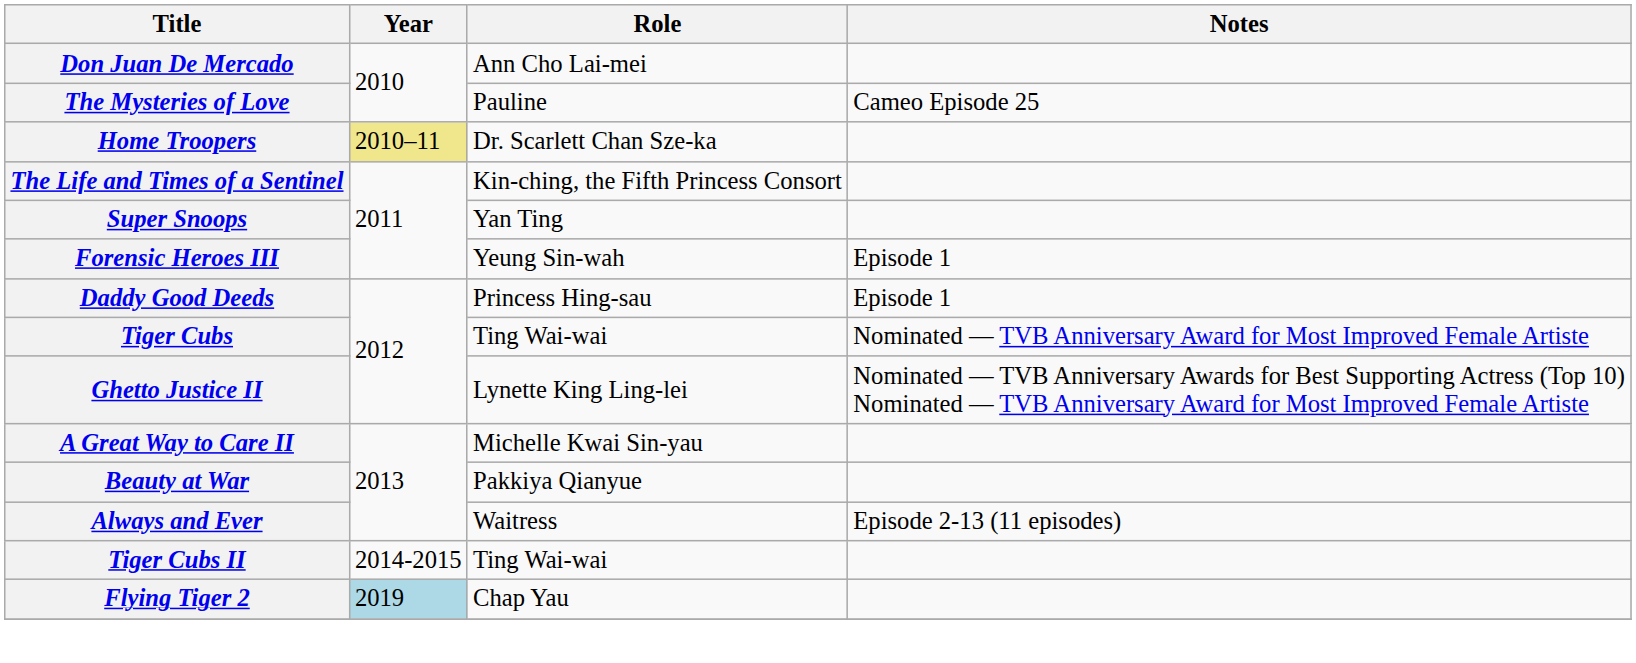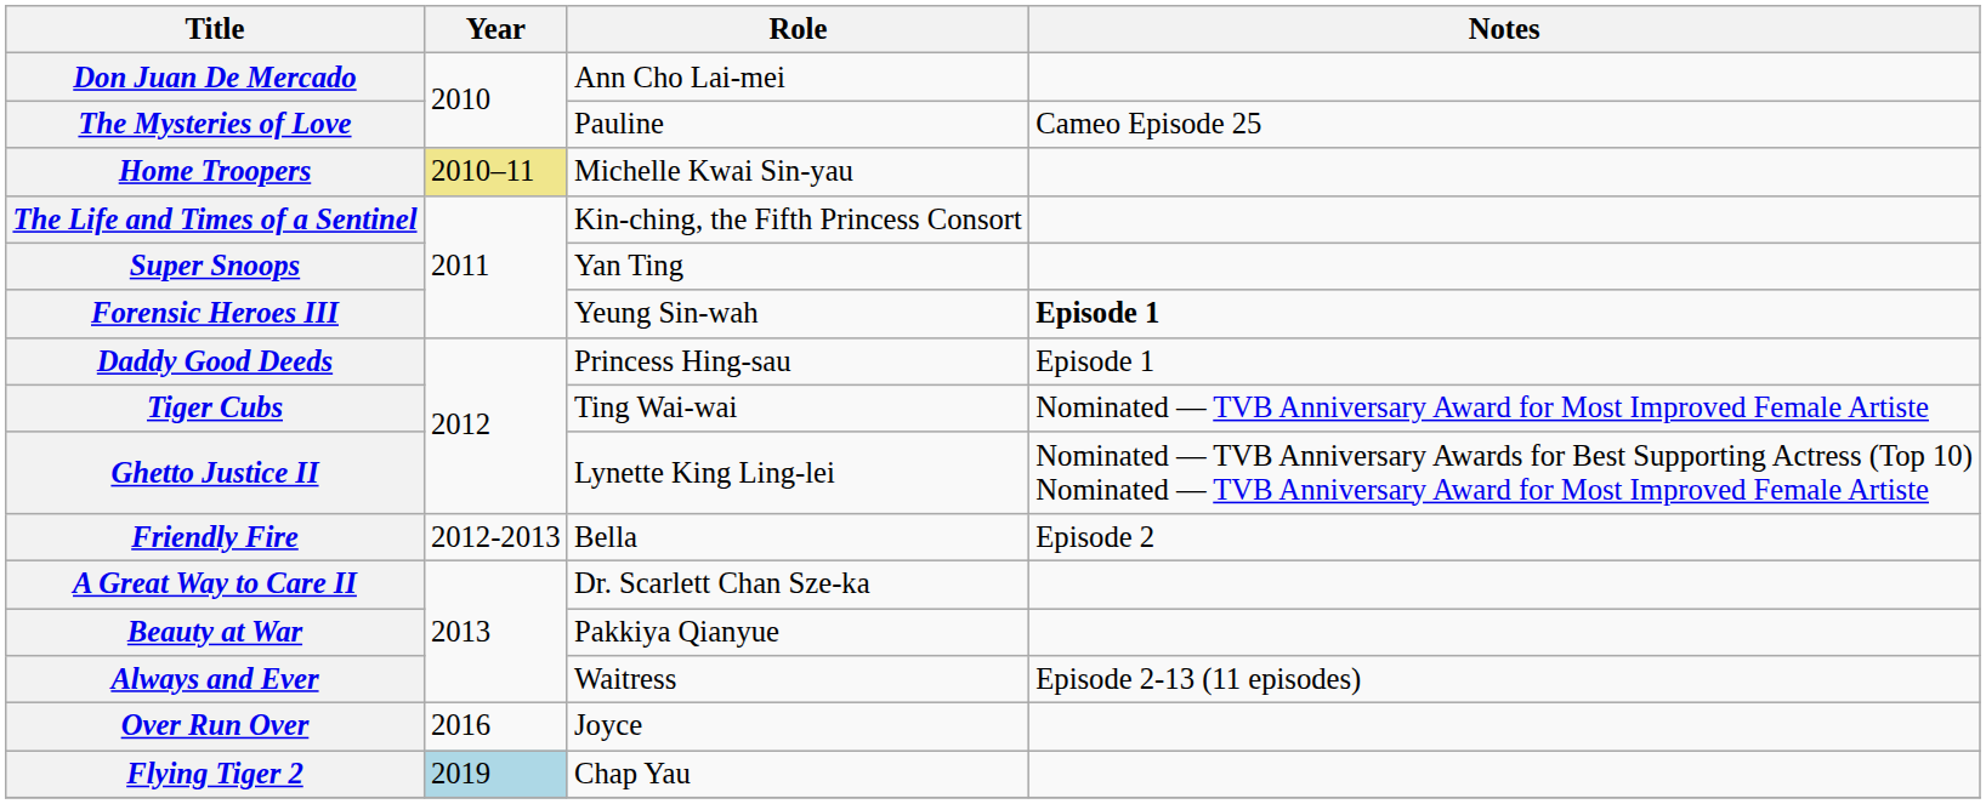 <table class="wikitable plainrowheaders sortable">
 <tr>
 <th>Title</th>
 <th>Year</th>
 <th>Role</th>
 <th class="unsortable">Notes</th>
 </tr>
 <tr>
 <th scope="row"><em><a href='#'>Don Juan De Mercado</a></em></th>
 <td rowspan="2">2010</td>
 <td>Ann Cho Lai-mei</td>
 <td></td>
 </tr>
 <tr>
 <th scope="row"><em><a href='#'>The Mysteries of Love</a></em></th>
 <td>Pauline</td>
 <td>Cameo Episode 25</td>
 </tr>
 <tr>
 <th scope="row"><em><a href='#'>Home Troopers</a></em></th>
 <td style="background: khaki;">2010–11</td>
-<td>Dr. Scarlett Chan Sze-ka</td>
+<td>Michelle Kwai Sin-yau</td>
 <td></td>
 </tr>
 <tr>
 <th scope="row"><em><a href='#'>The Life and Times of a Sentinel</a></em></th>
 <td rowspan="3">2011</td>
 <td>Kin-ching, the Fifth Princess Consort</td>
 <td></td>
 </tr>
 <tr>
 <th scope="row"><em><a href='#'>Super Snoops</a></em></th>
 <td>Yan Ting</td>
 <td></td>
 </tr>
 <tr>
 <th scope="row"><em><a href='#'>Forensic Heroes III</a></em></th>
 <td>Yeung Sin-wah</td>
-<td>Episode 1</td>
+<td><strong>Episode 1</strong></td>
 </tr>
 <tr>
 <th scope="row"><em><a href='#'>Daddy Good Deeds</a></em></th>
 <td rowspan="3">2012</td>
 <td>Princess Hing-sau</td>
 <td>Episode 1</td>
 </tr>
 <tr>
 <th scope="row"><em><a href='#'>Tiger Cubs</a></em></th>
 <td>Ting Wai-wai</td>
 <td>Nominated — <a href='#'>TVB Anniversary Award for Most Improved Female Artiste</a></td>
 </tr>
 <tr>
 <th scope="row"><em><a href='#'>Ghetto Justice II</a></em></th>
 <td>Lynette King Ling-lei</td>
 <td>Nominated — TVB Anniversary Awards for Best Supporting Actress (Top 10)<br>Nominated — <a href='#'>TVB Anniversary Award for Most Improved Female Artiste</a></td>
 </tr>
 <tr>
+<th scope="row"><em><a href='#'>Friendly Fire</a></em></th>
+<td>2012-2013</td>
+<td>Bella</td>
+<td>Episode 2</td>
+</tr>
+<tr>
 <th scope="row"><em><a href='#'>A Great Way to Care II</a></em></th>
 <td rowspan="3">2013</td>
-<td>Michelle Kwai Sin-yau</td>
+<td>Dr. Scarlett Chan Sze-ka</td>
 <td></td>
 </tr>
 <tr>
 <th scope="row"><em><a href='#'>Beauty at War</a></em></th>
 <td>Pakkiya Qianyue</td>
 <td></td>
 </tr>
 <tr>
 <th scope="row"><em><a href='#'>Always and Ever</a></em></th>
 <td>Waitress</td>
 <td>Episode 2-13 (11 episodes)</td>
 </tr>
 <tr>
-<th scope="row"><em><a href='#'>Tiger Cubs II</a></em></th>
-<td>2014-2015</td>
-<td>Ting Wai-wai</td>
+<th scope="row"><em><a href='#'>Over Run Over</a></em></th>
+<td>2016</td>
+<td>Joyce</td>
 <td></td>
 </tr>
 <tr>
 <th scope="row"><em><a href='#'>Flying Tiger 2</a></em></th>
 <td style="background: lightblue;">2019</td>
 <td>Chap Yau</td>
 <td></td>
 </tr>
 <tr>
 </tr>
 </table>
